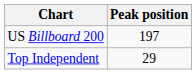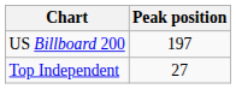 <table class="wikitable">
 <tr>
 <th>Chart</th>
 <th>Peak position</th>
 </tr>
 <tr>
 <td>US <a href='#'><em>Billboard</em> 200</a></td>
 <td align="center">197</td>
 </tr>
 <tr>
 <td><a href='#'>Top Independent</a></td>
-<td align="center">29</td>
+<td align="center">27</td>
 </tr>
 </table>
